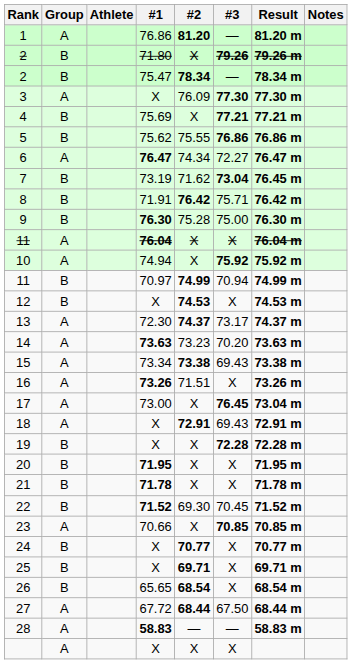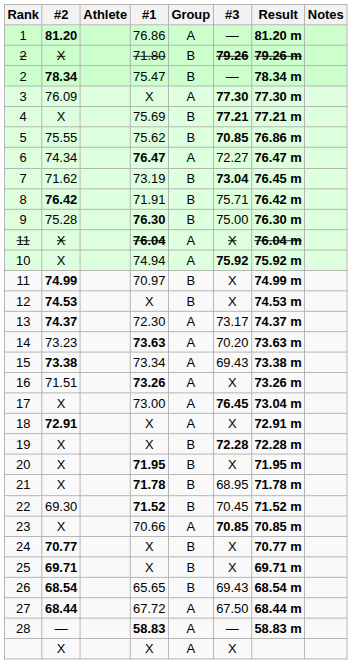 <table class="wikitable sortable" style="text-align:center;font-size:95%">
 <tr>
 <th>Rank</th>
-<th>Group</th>
+<th>#2</th>
 <th>Athlete</th>
 <th>#1</th>
-<th>#2</th>
+<th>Group</th>
 <th>#3</th>
 <th>Result</th>
 <th>Notes</th>
 </tr>
 <tr style="background:#ccffcc;">
 <td>1</td>
-<td>A</td>
+<td><strong>81.20</strong></td>
 <td align=left></td>
 <td>76.86</td>
-<td><strong>81.20</strong></td>
+<td>A</td>
 <td>—</td>
 <td><strong>81.20 m </strong></td>
 <td></td>
 </tr>
 <tr style="background:#ccffcc;">
 <td><s>2</s></td>
-<td>B</td>
+<td><s>X</s></td>
 <td align=left><s></s></td>
 <td><s>71.80</s></td>
-<td><s>X</s></td>
+<td>B</td>
 <td><s><strong>79.26</strong></s></td>
 <td><s><strong>79.26 m</strong></s></td>
 <td></td>
 </tr>
 <tr style="background:#ccffcc;">
 <td>2</td>
-<td>B</td>
+<td><strong>78.34</strong></td>
 <td align=left></td>
 <td>75.47</td>
-<td><strong>78.34</strong></td>
+<td>B</td>
 <td>—</td>
 <td><strong>78.34 m</strong></td>
 <td></td>
 </tr>
 <tr style="background:#ddffdd;">
 <td>3</td>
-<td>A</td>
+<td>76.09</td>
 <td align=left></td>
 <td>X</td>
-<td>76.09</td>
+<td>A</td>
 <td><strong>77.30</strong></td>
 <td><strong>77.30 m </strong></td>
 <td></td>
 </tr>
 <tr style="background:#ddffdd;">
 <td>4</td>
-<td>B</td>
+<td>X</td>
 <td align=left></td>
 <td>75.69</td>
-<td>X</td>
+<td>B</td>
 <td><strong>77.21</strong></td>
 <td><strong>77.21 m</strong></td>
 <td></td>
 </tr>
 <tr style="background:#ddffdd;">
 <td>5</td>
-<td>B</td>
+<td>75.55</td>
 <td align=left></td>
 <td>75.62</td>
-<td>75.55</td>
-<td><strong>76.86</strong></td>
+<td>B</td>
+<td><strong>70.85</strong></td>
 <td><strong>76.86 m</strong></td>
 <td></td>
 </tr>
 <tr style="background:#ddffdd;">
 <td>6</td>
-<td>A</td>
+<td>74.34</td>
 <td align=left></td>
 <td><strong>76.47</strong></td>
-<td>74.34</td>
+<td>A</td>
 <td>72.27</td>
 <td><strong>76.47 m </strong></td>
 <td></td>
 </tr>
 <tr style="background:#ddffdd;">
 <td>7</td>
-<td>B</td>
+<td>71.62</td>
 <td align=left></td>
 <td>73.19</td>
-<td>71.62</td>
+<td>B</td>
 <td><strong>73.04</strong></td>
 <td><strong>76.45 m</strong></td>
 <td></td>
 </tr>
 <tr style="background:#ddffdd;">
 <td>8</td>
-<td>B</td>
+<td><strong>76.42</strong></td>
 <td align=left></td>
 <td>71.91</td>
-<td><strong>76.42</strong></td>
+<td>B</td>
 <td>75.71</td>
 <td><strong>76.42 m</strong></td>
 <td></td>
 </tr>
 <tr style="background:#ddffdd;">
 <td>9</td>
-<td>B</td>
+<td>75.28</td>
 <td align=left></td>
 <td><strong>76.30</strong></td>
-<td>75.28</td>
+<td>B</td>
 <td>75.00</td>
 <td><strong>76.30 m</strong></td>
 <td></td>
 </tr>
 <tr style="background:#ddffdd;">
 <td><s>11</s></td>
-<td>A</td>
+<td><s>X</s></td>
 <td align=left><s></s></td>
 <td><s><strong>76.04</strong></s></td>
-<td><s>X</s></td>
+<td>A</td>
 <td><s>X</s></td>
 <td><s><strong>76.04 m</strong></s></td>
 <td></td>
 </tr>
 <tr style="background:#ddffdd;">
 <td>10</td>
-<td>A</td>
+<td>X</td>
 <td align=left></td>
 <td>74.94</td>
-<td>X</td>
+<td>A</td>
 <td><strong>75.92</strong></td>
 <td><strong>75.92 m </strong></td>
 <td></td>
 </tr>
 <tr>
 <td>11</td>
-<td>B</td>
+<td><strong>74.99</strong></td>
 <td align=left></td>
 <td>70.97</td>
-<td><strong>74.99</strong></td>
-<td>70.94</td>
+<td>B</td>
+<td>X</td>
 <td><strong>74.99 m</strong></td>
 <td></td>
 </tr>
 <tr>
 <td>12</td>
-<td>B</td>
+<td><strong>74.53</strong></td>
 <td align=left></td>
 <td>X</td>
-<td><strong>74.53</strong></td>
+<td>B</td>
 <td>X</td>
 <td><strong>74.53 m</strong></td>
 <td></td>
 </tr>
 <tr>
 <td>13</td>
-<td>A</td>
+<td><strong>74.37</strong></td>
 <td align=left></td>
 <td>72.30</td>
-<td><strong>74.37</strong></td>
+<td>A</td>
 <td>73.17</td>
 <td><strong>74.37 m </strong></td>
 <td></td>
 </tr>
 <tr>
 <td>14</td>
-<td>A</td>
+<td>73.23</td>
 <td align=left></td>
 <td><strong>73.63</strong></td>
-<td>73.23</td>
+<td>A</td>
 <td>70.20</td>
 <td><strong>73.63 m </strong></td>
 <td></td>
 </tr>
 <tr>
 <td>15</td>
-<td>A</td>
+<td><strong>73.38</strong></td>
 <td align=left></td>
 <td>73.34</td>
-<td><strong>73.38</strong></td>
+<td>A</td>
 <td>69.43</td>
 <td><strong>73.38 m </strong></td>
 <td></td>
 </tr>
 <tr>
 <td>16</td>
-<td>A</td>
+<td>71.51</td>
 <td align=left></td>
 <td><strong>73.26</strong></td>
-<td>71.51</td>
+<td>A</td>
 <td>X</td>
 <td><strong>73.26 m </strong></td>
 <td></td>
 </tr>
 <tr>
 <td>17</td>
-<td>A</td>
+<td>X</td>
 <td align=left></td>
 <td>73.00</td>
-<td>X</td>
+<td>A</td>
 <td><strong>76.45</strong></td>
 <td><strong>73.04 m </strong></td>
 <td></td>
 </tr>
 <tr>
 <td>18</td>
-<td>A</td>
+<td><strong>72.91</strong></td>
 <td align=left></td>
 <td>X</td>
-<td><strong>72.91</strong></td>
-<td>69.43</td>
+<td>A</td>
+<td>X</td>
 <td><strong>72.91 m </strong></td>
 <td></td>
 </tr>
 <tr>
 <td>19</td>
-<td>B</td>
+<td>X</td>
 <td align=left></td>
 <td>X</td>
-<td>X</td>
+<td>B</td>
 <td><strong>72.28</strong></td>
 <td><strong>72.28 m</strong></td>
 <td></td>
 </tr>
 <tr>
 <td>20</td>
-<td>B</td>
+<td>X</td>
 <td align=left></td>
 <td><strong>71.95</strong></td>
-<td>X</td>
+<td>B</td>
 <td>X</td>
 <td><strong>71.95 m</strong></td>
 <td></td>
 </tr>
 <tr>
 <td>21</td>
-<td>B</td>
+<td>X</td>
 <td align=left></td>
 <td><strong>71.78</strong></td>
-<td>X</td>
-<td>X</td>
+<td>B</td>
+<td>68.95</td>
 <td><strong>71.78 m</strong></td>
 <td></td>
 </tr>
 <tr>
 <td>22</td>
-<td>B</td>
+<td>69.30</td>
 <td align=left></td>
 <td><strong>71.52</strong></td>
-<td>69.30</td>
+<td>B</td>
 <td>70.45</td>
 <td><strong>71.52 m</strong></td>
 <td></td>
 </tr>
 <tr>
 <td>23</td>
-<td>A</td>
+<td>X</td>
 <td align=left></td>
 <td>70.66</td>
-<td>X</td>
+<td>A</td>
 <td><strong>70.85</strong></td>
 <td><strong>70.85 m </strong></td>
 <td></td>
 </tr>
 <tr>
 <td>24</td>
-<td>B</td>
+<td><strong>70.77</strong></td>
 <td align=left></td>
 <td>X</td>
-<td><strong>70.77</strong></td>
+<td>B</td>
 <td>X</td>
 <td><strong>70.77 m</strong></td>
 <td></td>
 </tr>
 <tr>
 <td>25</td>
-<td>B</td>
+<td><strong>69.71</strong></td>
 <td align=left></td>
 <td>X</td>
-<td><strong>69.71</strong></td>
+<td>B</td>
 <td>X</td>
 <td><strong>69.71 m</strong></td>
 <td></td>
 </tr>
 <tr>
 <td>26</td>
-<td>B</td>
+<td><strong>68.54</strong></td>
 <td align=left></td>
 <td>65.65</td>
-<td><strong>68.54</strong></td>
-<td>X</td>
+<td>B</td>
+<td>69.43</td>
 <td><strong>68.54 m</strong></td>
 <td></td>
 </tr>
 <tr>
 <td>27</td>
-<td>A</td>
+<td><strong>68.44</strong></td>
 <td align=left></td>
 <td>67.72</td>
-<td><strong>68.44</strong></td>
+<td>A</td>
 <td>67.50</td>
 <td><strong>68.44 m </strong></td>
 <td></td>
 </tr>
 <tr>
 <td>28</td>
-<td>A</td>
+<td>—</td>
 <td align=left></td>
 <td><strong>58.83</strong></td>
-<td>—</td>
+<td>A</td>
 <td>—</td>
 <td><strong>58.83 m </strong></td>
 <td></td>
 </tr>
 <tr>
 <td></td>
-<td>A</td>
+<td>X</td>
 <td align=left></td>
 <td>X</td>
-<td>X</td>
+<td>A</td>
 <td>X</td>
 <td><strong> </strong></td>
 <td></td>
 </tr>
 </table>
